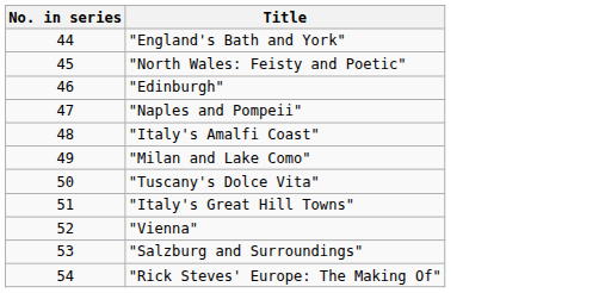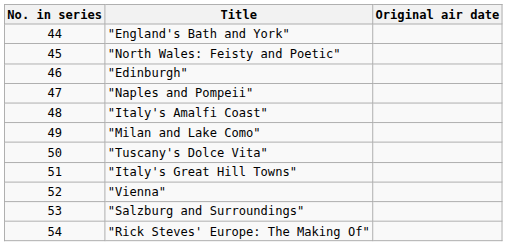 <table class="wikitable plainrowheaders" style="text-align:center">
 <tr>
 <th scope="col">No. in series</th>
 <th scope="col">Title</th>
+<th scope="col">Original air date</th>
 </tr>
 <tr>
 <td scope="row">44</td>
 <td style="text-align:left">"England's Bath and York"</td>
+<td></td>
 </tr>
 <tr>
 <td scope="row">45</td>
 <td style="text-align:left">"North Wales: Feisty and Poetic"</td>
+<td></td>
 </tr>
 <tr>
 <td scope="row">46</td>
 <td style="text-align:left">"Edinburgh"</td>
+<td></td>
 </tr>
 <tr>
 <td scope="row">47</td>
 <td style="text-align:left">"Naples and Pompeii"</td>
+<td></td>
 </tr>
 <tr>
 <td scope="row">48</td>
 <td style="text-align:left">"Italy's Amalfi Coast"</td>
+<td></td>
 </tr>
 <tr>
 <td scope="row">49</td>
 <td style="text-align:left">"Milan and Lake Como"</td>
+<td></td>
 </tr>
 <tr>
 <td scope="row">50</td>
 <td style="text-align:left">"Tuscany's Dolce Vita"</td>
+<td></td>
 </tr>
 <tr>
 <td scope="row">51</td>
 <td style="text-align:left">"Italy's Great Hill Towns"</td>
+<td></td>
 </tr>
 <tr>
 <td scope="row">52</td>
 <td style="text-align:left">"Vienna"</td>
+<td></td>
 </tr>
 <tr>
 <td scope="row">53</td>
 <td style="text-align:left">"Salzburg and Surroundings"</td>
+<td></td>
 </tr>
 <tr>
 <td scope="row">54</td>
 <td style="text-align:left">"Rick Steves' Europe: The Making Of"</td>
+<td></td>
 </tr>
 </table>
